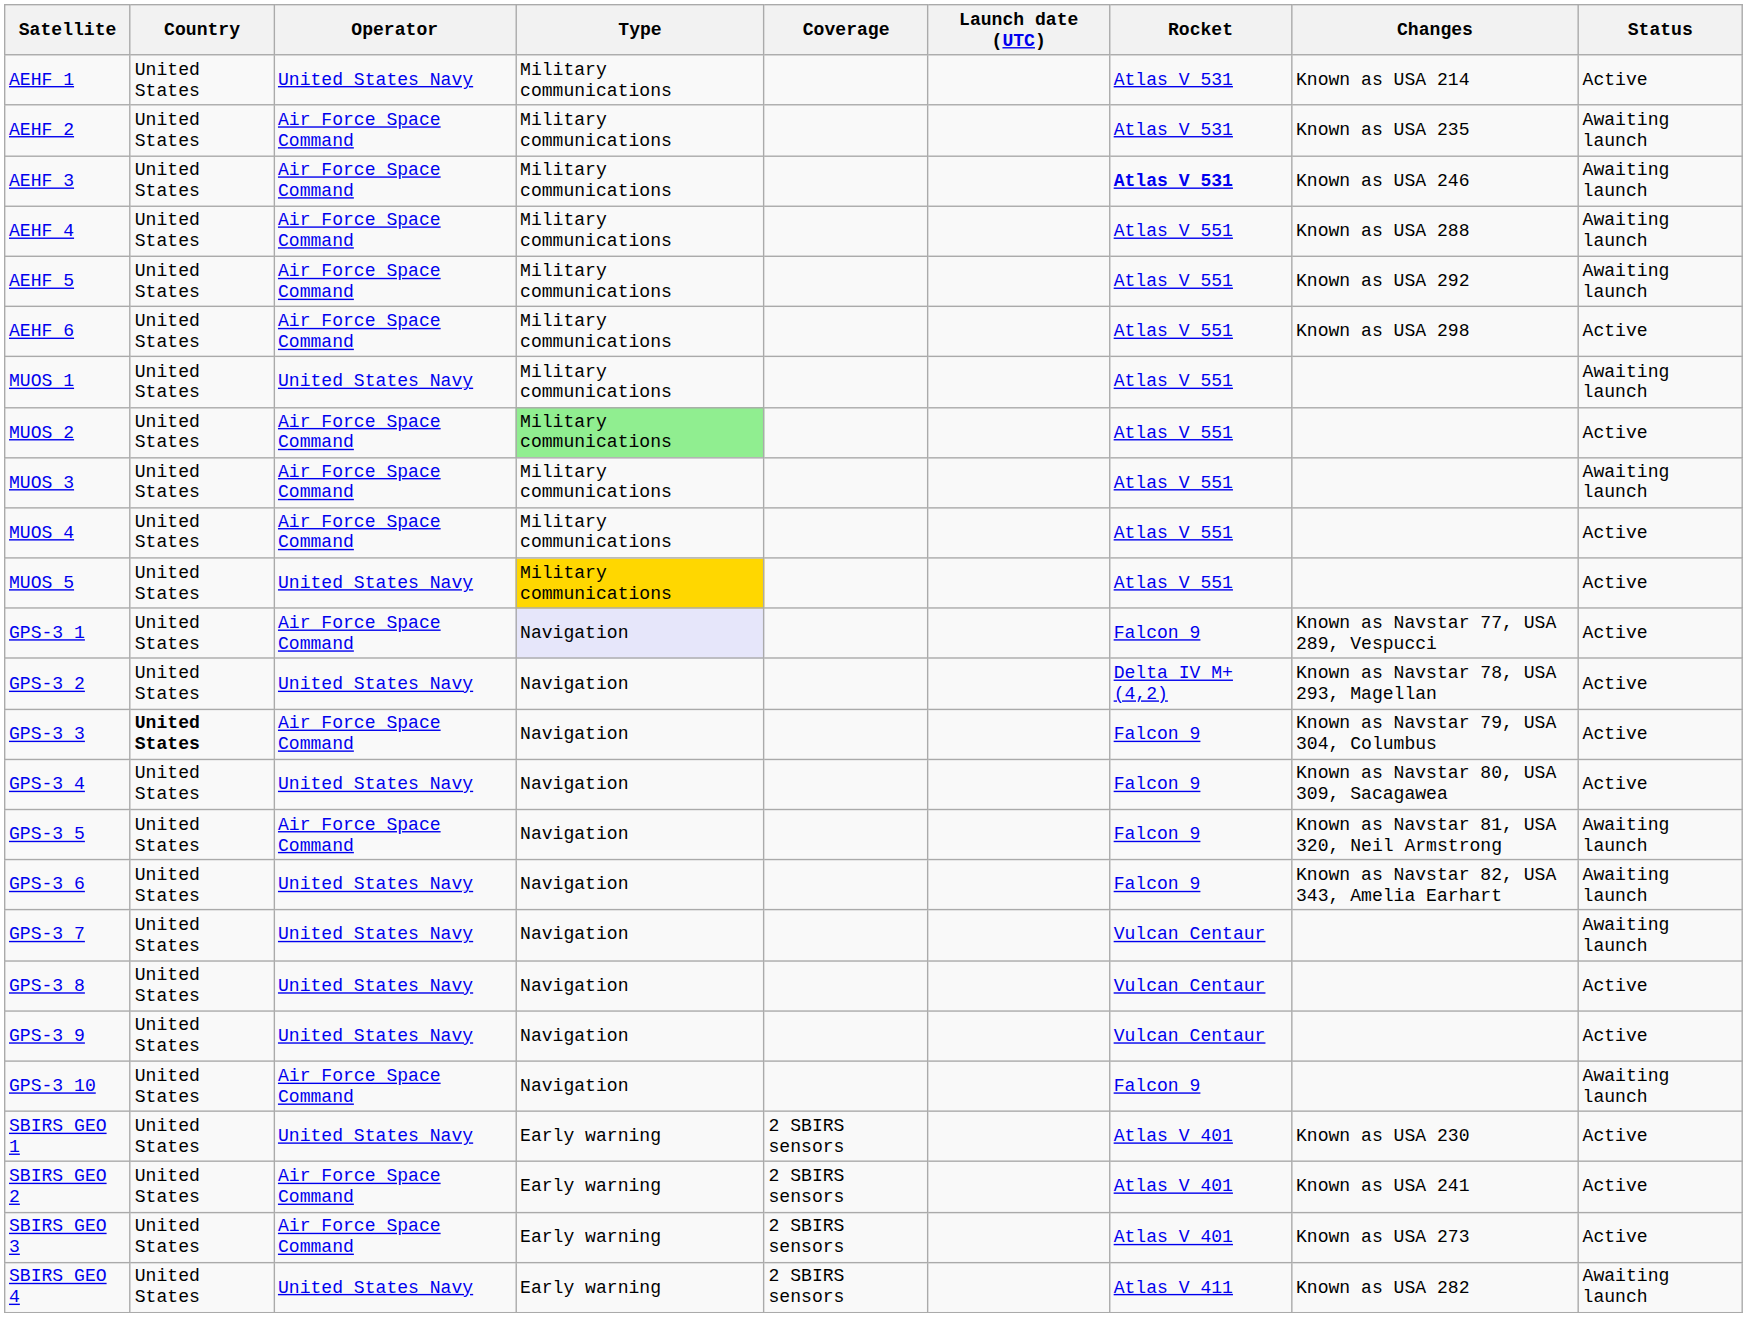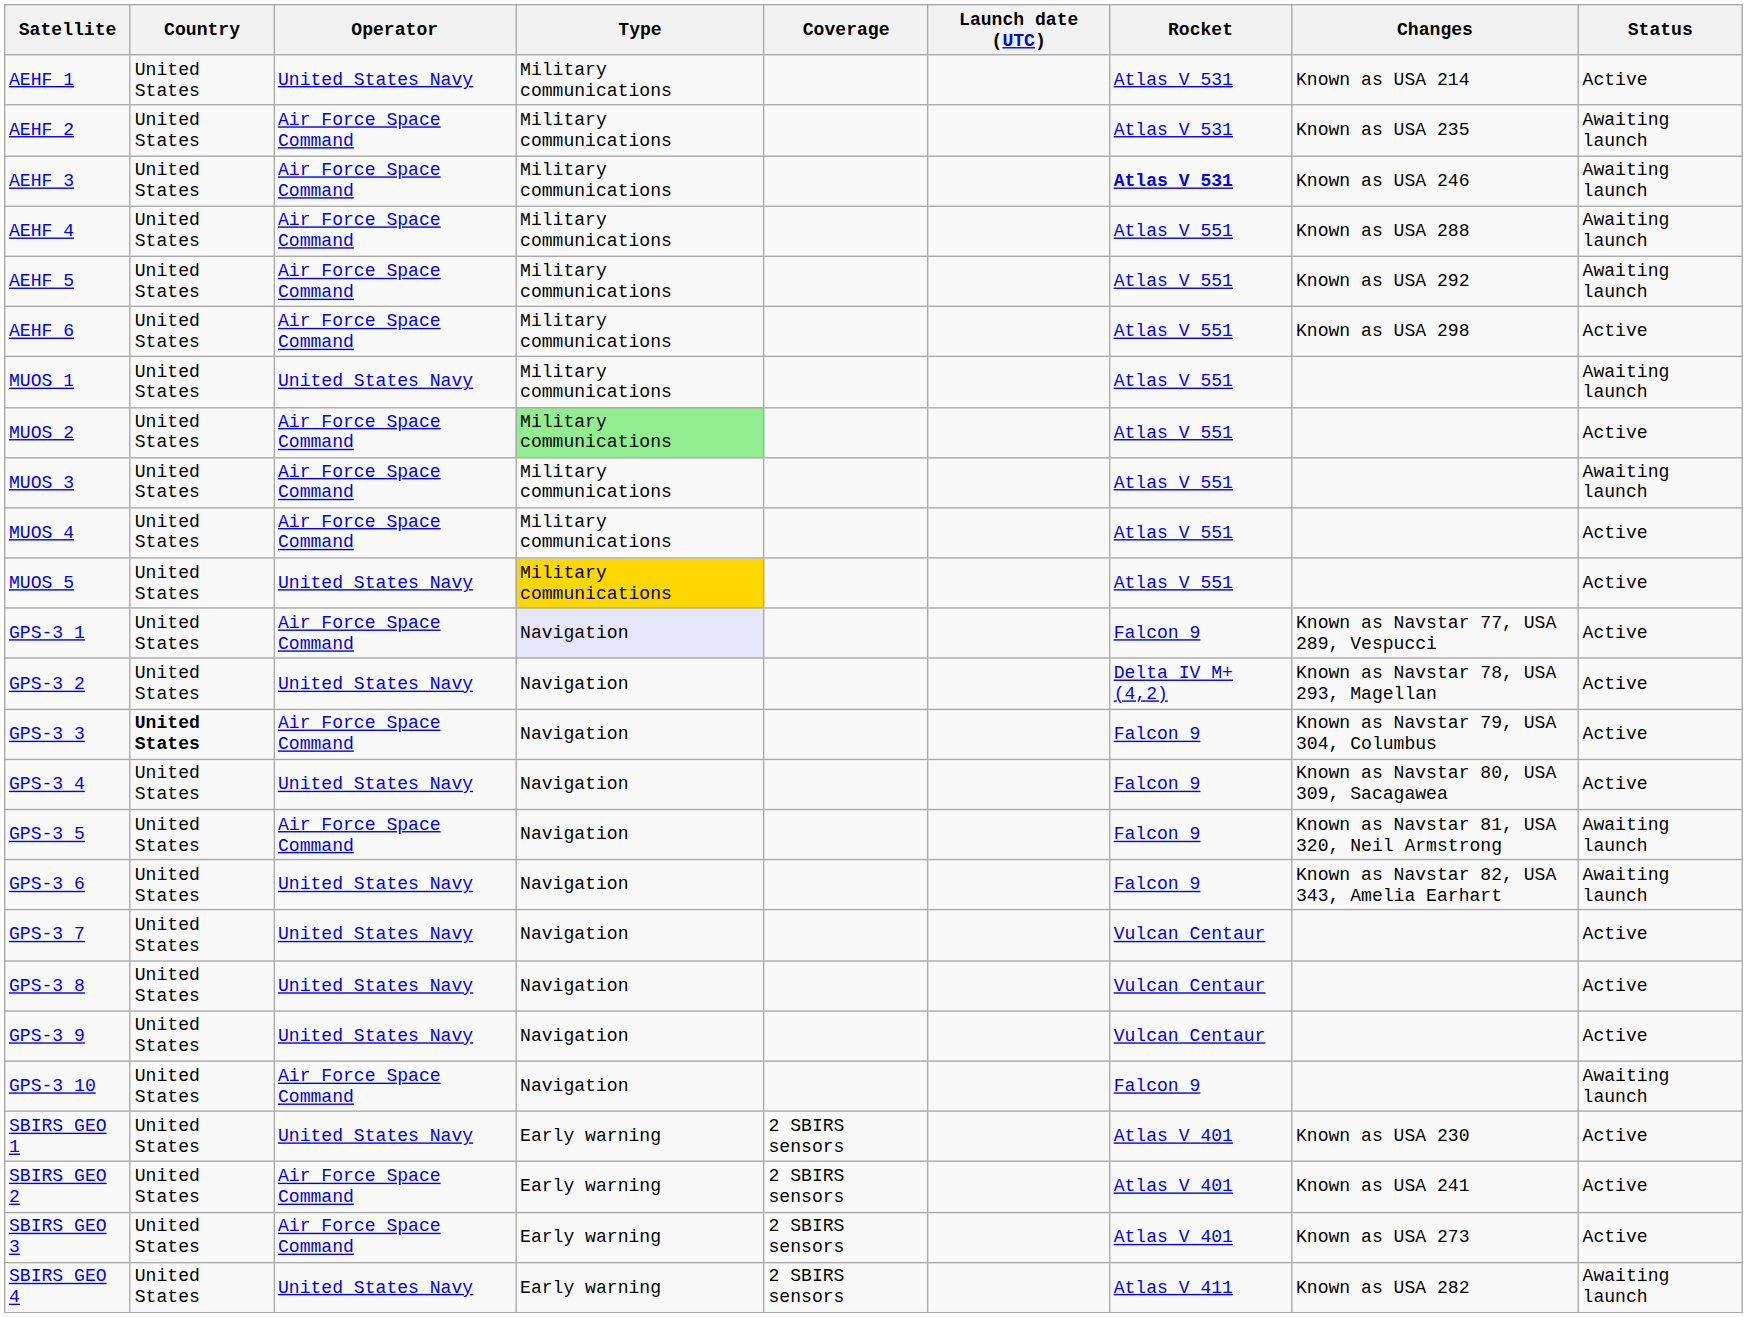 <table class="wikitable sortable" border="1"}>
 <tr>
 <th>Satellite</th>
 <th>Country</th>
 <th>Operator</th>
 <th>Type</th>
 <th>Coverage </th>
 <th>Launch date  (<a href='#'>UTC</a>) </th>
 <th>Rocket</th>
 <th width="200pt">Changes</th>
 <th>Status </th>
 </tr>
 <tr>
 <td><a href='#'>AEHF 1</a></td>
 <td>United States</td>
 <td><a href='#'>United States Navy</a></td>
 <td>Military communications</td>
 <td></td>
 <td></td>
 <td><a href='#'>Atlas V 531</a></td>
 <td>Known as USA 214</td>
 <td>Active</td>
 </tr>
 <tr>
 <td><a href='#'>AEHF 2</a></td>
 <td>United States</td>
 <td><a href='#'>Air Force Space Command</a></td>
 <td>Military communications</td>
 <td></td>
 <td></td>
 <td><a href='#'>Atlas V 531</a></td>
 <td>Known as USA 235</td>
 <td>Awaiting launch</td>
 </tr>
 <tr>
 <td><a href='#'>AEHF 3</a></td>
 <td>United States</td>
 <td><a href='#'>Air Force Space Command</a></td>
 <td>Military communications</td>
 <td></td>
 <td></td>
 <td><strong><a href='#'>Atlas V 531</a></strong></td>
 <td>Known as USA 246</td>
 <td>Awaiting launch</td>
 </tr>
 <tr>
 <td><a href='#'>AEHF 4</a></td>
 <td>United States</td>
 <td><a href='#'>Air Force Space Command</a></td>
 <td>Military communications</td>
 <td></td>
 <td></td>
 <td><a href='#'>Atlas V 551</a></td>
 <td>Known as USA 288</td>
 <td>Awaiting launch</td>
 </tr>
 <tr>
 <td><a href='#'>AEHF 5</a></td>
 <td>United States</td>
 <td><a href='#'>Air Force Space Command</a></td>
 <td>Military communications</td>
 <td></td>
 <td></td>
 <td><a href='#'>Atlas V 551</a></td>
 <td>Known as USA 292</td>
 <td>Awaiting launch</td>
 </tr>
 <tr>
 <td><a href='#'>AEHF 6</a></td>
 <td>United States</td>
 <td><a href='#'>Air Force Space Command</a></td>
 <td>Military communications</td>
 <td></td>
 <td></td>
 <td><a href='#'>Atlas V 551</a></td>
 <td>Known as USA 298</td>
 <td>Active</td>
 </tr>
 <tr>
 <td><a href='#'>MUOS 1</a></td>
 <td>United States</td>
 <td><a href='#'>United States Navy</a></td>
 <td>Military communications</td>
 <td></td>
 <td></td>
 <td><a href='#'>Atlas V 551</a></td>
 <td></td>
 <td>Awaiting launch</td>
 </tr>
 <tr>
 <td><a href='#'>MUOS 2</a></td>
 <td>United States</td>
 <td><a href='#'>Air Force Space Command</a></td>
 <td style="background: lightgreen;">Military communications</td>
 <td></td>
 <td></td>
 <td><a href='#'>Atlas V 551</a></td>
 <td></td>
 <td>Active</td>
 </tr>
 <tr>
 <td><a href='#'>MUOS 3</a></td>
 <td>United States</td>
 <td><a href='#'>Air Force Space Command</a></td>
 <td>Military communications</td>
 <td></td>
 <td></td>
 <td><a href='#'>Atlas V 551</a></td>
 <td></td>
 <td>Awaiting launch</td>
 </tr>
 <tr>
 <td><a href='#'>MUOS 4</a></td>
 <td>United States</td>
 <td><a href='#'>Air Force Space Command</a></td>
 <td>Military communications</td>
 <td></td>
 <td></td>
 <td><a href='#'>Atlas V 551</a></td>
 <td></td>
 <td>Active</td>
 </tr>
 <tr>
 <td><a href='#'>MUOS 5</a></td>
 <td>United States</td>
 <td><a href='#'>United States Navy</a></td>
 <td style="background: gold;">Military communications</td>
 <td></td>
 <td></td>
 <td><a href='#'>Atlas V 551</a></td>
 <td></td>
 <td>Active</td>
 </tr>
 <tr>
 <td><a href='#'>GPS-3 1</a></td>
 <td>United States</td>
 <td><a href='#'>Air Force Space Command</a></td>
 <td style="background: lavender;">Navigation</td>
 <td></td>
 <td></td>
 <td><a href='#'>Falcon 9</a></td>
 <td>Known as Navstar 77, USA 289, Vespucci</td>
 <td>Active</td>
 </tr>
 <tr>
 <td><a href='#'>GPS-3 2</a></td>
 <td>United States</td>
 <td><a href='#'>United States Navy</a></td>
 <td>Navigation</td>
 <td></td>
 <td></td>
 <td><a href='#'>Delta IV M+ (4,2)</a></td>
 <td>Known as Navstar 78, USA 293, Magellan</td>
 <td>Active</td>
 </tr>
 <tr>
 <td><a href='#'>GPS-3 3</a></td>
 <td><strong>United States</strong></td>
 <td><a href='#'>Air Force Space Command</a></td>
 <td>Navigation</td>
 <td></td>
 <td></td>
 <td><a href='#'>Falcon 9</a></td>
 <td>Known as Navstar 79, USA 304, Columbus</td>
 <td>Active</td>
 </tr>
 <tr>
 <td><a href='#'>GPS-3 4</a></td>
 <td>United States</td>
 <td><a href='#'>United States Navy</a></td>
 <td>Navigation</td>
 <td></td>
 <td></td>
 <td><a href='#'>Falcon 9</a></td>
 <td>Known as Navstar 80, USA 309, Sacagawea</td>
 <td>Active</td>
 </tr>
 <tr>
 <td><a href='#'>GPS-3 5</a></td>
 <td>United States</td>
 <td><a href='#'>Air Force Space Command</a></td>
 <td>Navigation</td>
 <td></td>
 <td></td>
 <td><a href='#'>Falcon 9</a></td>
 <td>Known as Navstar 81, USA 320, Neil Armstrong</td>
 <td>Awaiting launch</td>
 </tr>
 <tr>
 <td><a href='#'>GPS-3 6</a></td>
 <td>United States</td>
 <td><a href='#'>United States Navy</a></td>
 <td>Navigation</td>
 <td></td>
 <td></td>
 <td><a href='#'>Falcon 9</a></td>
 <td>Known as Navstar 82, USA 343, Amelia Earhart</td>
 <td>Awaiting launch</td>
 </tr>
 <tr>
 <td><a href='#'>GPS-3 7</a></td>
 <td>United States</td>
 <td><a href='#'>United States Navy</a></td>
 <td>Navigation</td>
 <td></td>
 <td></td>
 <td><a href='#'>Vulcan Centaur</a></td>
 <td></td>
-<td>Awaiting launch</td>
+<td>Active</td>
 </tr>
 <tr>
 <td><a href='#'>GPS-3 8</a></td>
 <td>United States</td>
 <td><a href='#'>United States Navy</a></td>
 <td>Navigation</td>
 <td></td>
 <td></td>
 <td><a href='#'>Vulcan Centaur</a></td>
 <td></td>
 <td>Active</td>
 </tr>
 <tr>
 <td><a href='#'>GPS-3 9</a></td>
 <td>United States</td>
 <td><a href='#'>United States Navy</a></td>
 <td>Navigation</td>
 <td></td>
 <td></td>
 <td><a href='#'>Vulcan Centaur</a></td>
 <td></td>
 <td>Active</td>
 </tr>
 <tr>
 <td><a href='#'>GPS-3 10</a></td>
 <td>United States</td>
 <td><a href='#'>Air Force Space Command</a></td>
 <td>Navigation</td>
 <td></td>
 <td></td>
 <td><a href='#'>Falcon 9</a></td>
 <td></td>
 <td>Awaiting launch</td>
 </tr>
 <tr>
 <td><a href='#'>SBIRS GEO 1</a></td>
 <td>United States</td>
 <td><a href='#'>United States Navy</a></td>
 <td>Early warning</td>
 <td>2 SBIRS sensors</td>
 <td></td>
 <td><a href='#'>Atlas V 401</a></td>
 <td>Known as USA 230</td>
 <td>Active</td>
 </tr>
 <tr>
 <td><a href='#'>SBIRS GEO 2</a></td>
 <td>United States</td>
 <td><a href='#'>Air Force Space Command</a></td>
 <td>Early warning</td>
 <td>2 SBIRS sensors</td>
 <td></td>
 <td><a href='#'>Atlas V 401</a></td>
 <td>Known as USA 241</td>
 <td>Active</td>
 </tr>
 <tr>
 <td><a href='#'>SBIRS GEO 3</a></td>
 <td>United States</td>
 <td><a href='#'>Air Force Space Command</a></td>
 <td>Early warning</td>
 <td>2 SBIRS sensors</td>
 <td></td>
 <td><a href='#'>Atlas V 401</a></td>
 <td>Known as USA 273</td>
 <td>Active</td>
 </tr>
 <tr>
 <td><a href='#'>SBIRS GEO 4</a></td>
 <td>United States</td>
 <td><a href='#'>United States Navy</a></td>
 <td>Early warning</td>
 <td>2 SBIRS sensors</td>
 <td></td>
 <td><a href='#'>Atlas V 411</a></td>
 <td>Known as USA 282</td>
 <td>Awaiting launch</td>
 </tr>
 <tr>
 </tr>
 </table>
